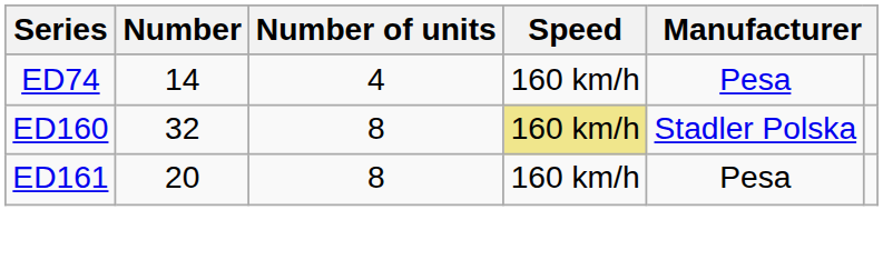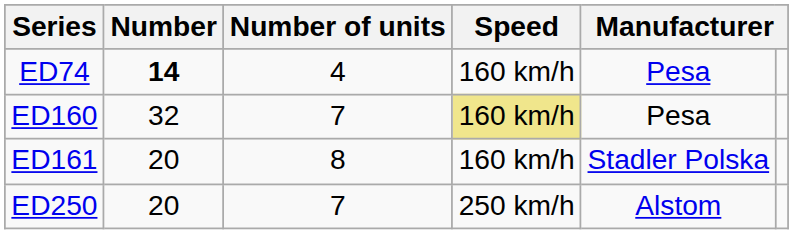 <table class="wikitable sortable" style= "text-align:center">
 <tr>
 <th>Series</th>
 <th>Number</th>
 <th>Number of units</th>
 <th>Speed</th>
 <th colspan="2">Manufacturer</th>
 </tr>
 <tr>
 <td><a href='#'>ED74</a></td>
-<td>14</td>
+<td><strong>14</strong></td>
 <td>4</td>
 <td>160 km/h</td>
 <td><a href='#'>Pesa</a></td>
 <td></td>
 </tr>
 <tr>
 <td><a href='#'>ED160</a></td>
 <td>32</td>
-<td>8</td>
+<td>7</td>
 <td style="background: khaki;">160 km/h</td>
-<td><a href='#'>Stadler Polska</a></td>
+<td>Pesa</td>
 <td></td>
 </tr>
 <tr>
 <td><a href='#'>ED161</a></td>
 <td>20</td>
 <td>8</td>
 <td>160 km/h</td>
-<td>Pesa</td>
+<td><a href='#'>Stadler Polska</a></td>
+<td></td>
+</tr>
+<tr>
+<td><a href='#'>ED250</a></td>
+<td>20</td>
+<td>7</td>
+<td>250 km/h</td>
+<td><a href='#'>Alstom</a></td>
 <td></td>
 </tr>
 </table>
